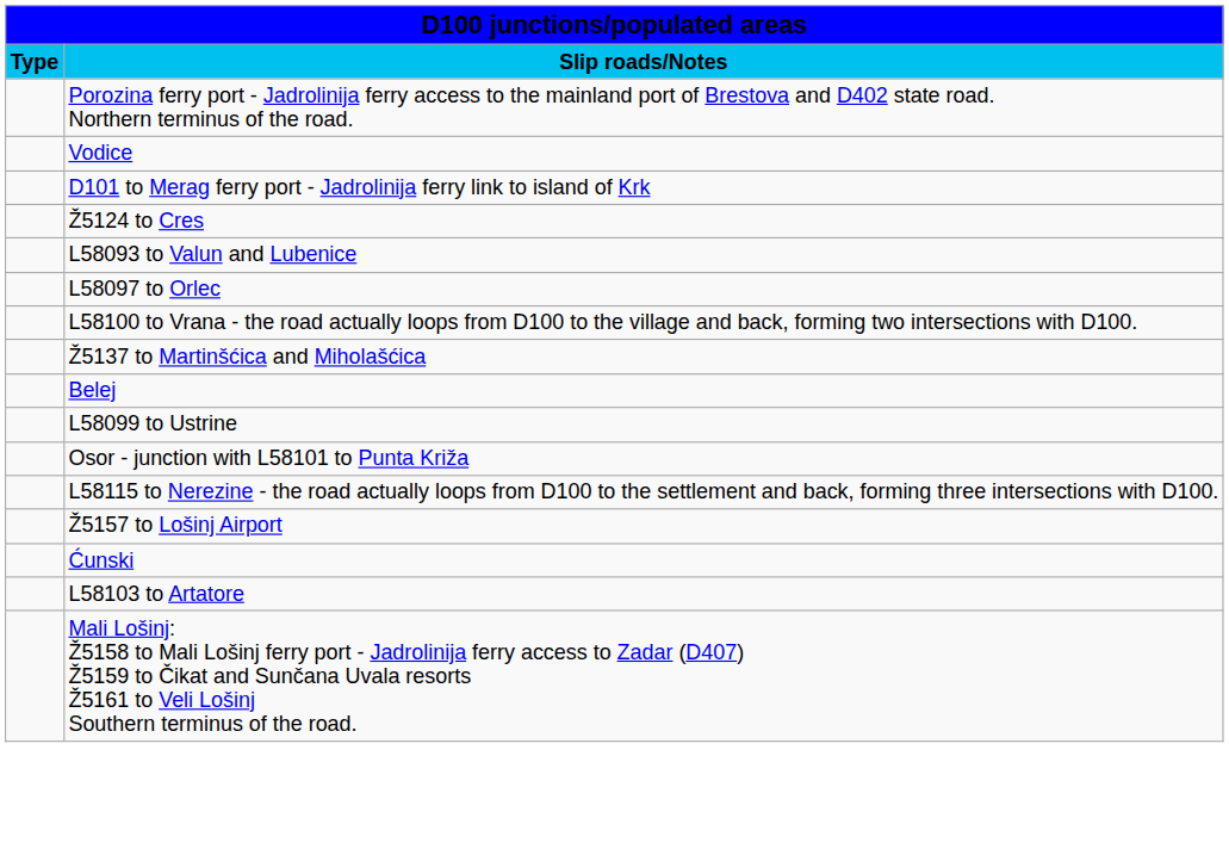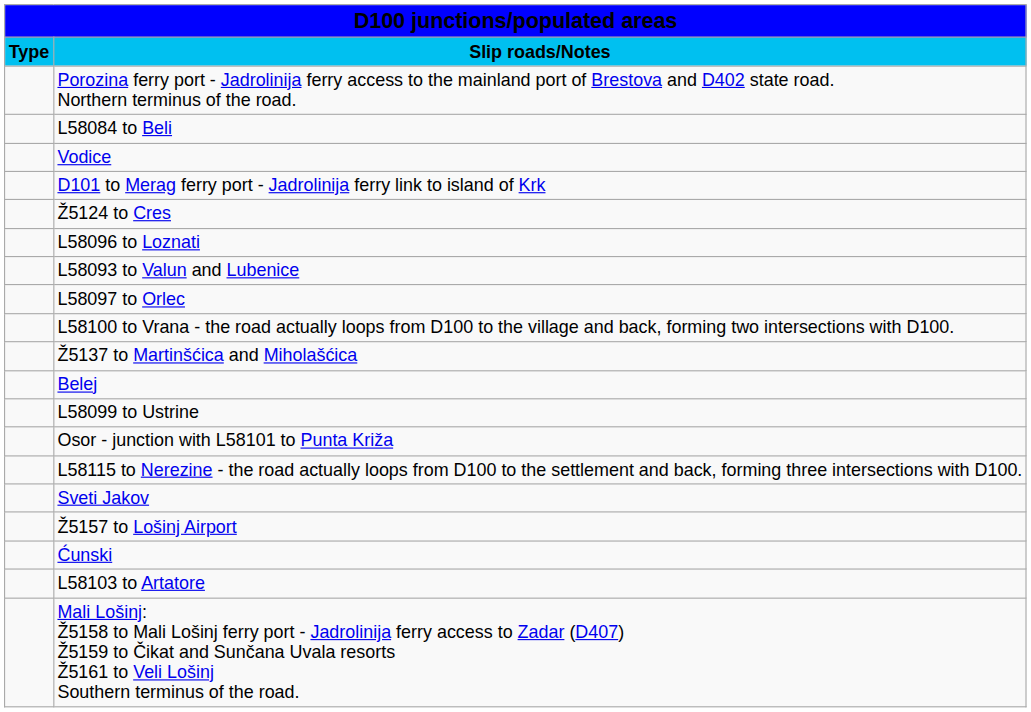 <table class="wikitable">
 <tr>
 <td colspan=2 bgcolor=blue align=center style=margin-top:15><span><big><strong>D100 junctions/populated areas</strong></big></span></td>
 </tr>
 <tr>
 <td align=center bgcolor=00c0f0><strong>Type</strong></td>
 <td align=center bgcolor=00c0f0><strong>Slip roads/Notes</strong></td>
 </tr>
 <tr>
 <td></td>
 <td><a href='#'>Porozina</a> ferry port - <a href='#'>Jadrolinija</a> ferry access to the mainland port of <a href='#'>Brestova</a> and <a href='#'>D402</a> state road.<br>Northern terminus of the road.</td>
 </tr>
 <tr>
 <td></td>
+<td>L58084 to <a href='#'>Beli</a></td>
+</tr>
+<tr>
+<td></td>
 <td><a href='#'>Vodice</a></td>
 </tr>
 <tr>
 <td></td>
 <td> <a href='#'>D101</a> to <a href='#'>Merag</a> ferry port - <a href='#'>Jadrolinija</a> ferry link to island of <a href='#'>Krk</a></td>
 </tr>
 <tr>
 <td></td>
 <td>Ž5124 to <a href='#'>Cres</a></td>
+</tr>
+<tr>
+<td></td>
+<td>L58096 to <a href='#'>Loznati</a></td>
 </tr>
 <tr>
 <td></td>
 <td>L58093 to <a href='#'>Valun</a> and <a href='#'>Lubenice</a></td>
 </tr>
 <tr>
 <td></td>
 <td>L58097 to <a href='#'>Orlec</a></td>
 </tr>
 <tr>
 <td></td>
 <td>L58100 to Vrana - the road actually loops from D100 to the village and back, forming two intersections with D100.</td>
 </tr>
 <tr>
 <td></td>
 <td>Ž5137 to <a href='#'>Martinšćica</a> and <a href='#'>Miholašćica</a></td>
 </tr>
 <tr>
 <td></td>
 <td><a href='#'>Belej</a></td>
 </tr>
 <tr>
 <td></td>
 <td>L58099 to Ustrine</td>
 </tr>
 <tr>
 <td></td>
 <td>Osor - junction with L58101 to <a href='#'>Punta Križa</a></td>
 </tr>
 <tr>
 <td></td>
 <td>L58115 to <a href='#'>Nerezine</a> - the road actually loops from D100 to the settlement and back, forming three intersections with D100.</td>
 </tr>
 <tr>
 <td></td>
+<td><a href='#'>Sveti Jakov</a></td>
+</tr>
+<tr>
+<td></td>
 <td>Ž5157 to <a href='#'>Lošinj Airport</a></td>
 </tr>
 <tr>
 <td></td>
 <td><a href='#'>Ćunski</a></td>
 </tr>
 <tr>
 <td></td>
 <td>L58103 to <a href='#'>Artatore</a></td>
 </tr>
 <tr>
 <td></td>
 <td><a href='#'>Mali Lošinj</a>:<br>Ž5158 to Mali Lošinj ferry port - <a href='#'>Jadrolinija</a> ferry access to <a href='#'>Zadar</a> (<a href='#'>D407</a>)<br>Ž5159 to Čikat and Sunčana Uvala resorts<br>Ž5161 to <a href='#'>Veli Lošinj</a><br>Southern terminus of the road.</td>
 </tr>
 </table>
